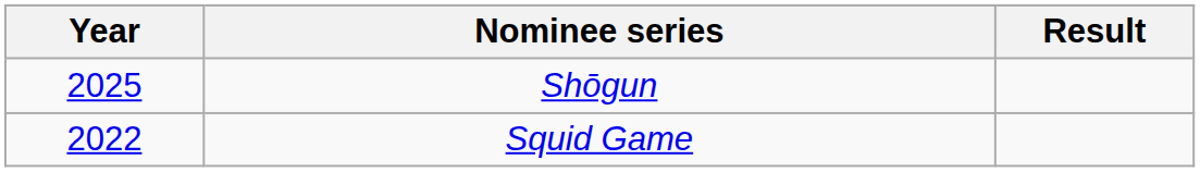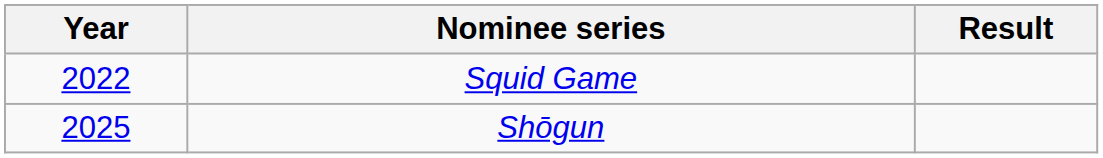 <table class="wikitable" style="text-align: center">
 <tr>
 <th style="width:10%;">Year</th>
 <th style="width:40%;">Nominee series</th>
 <th style="width:10%;">Result</th>
 </tr>
 <tr>
+<td><a href='#'>2022</a></td>
+<td><em><a href='#'>Squid Game</a></em></td>
+<td></td>
+</tr>
+<tr>
 <td><a href='#'>2025</a></td>
 <td><em><a href='#'>Shōgun</a></em></td>
 <td></td>
 </tr>
-<tr>
-<td><a href='#'>2022</a></td>
-<td><em><a href='#'>Squid Game</a></em></td>
-<td></td>
-</tr>
 </table>
